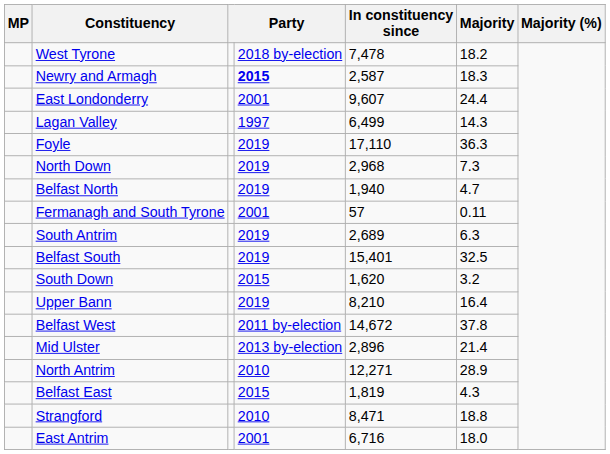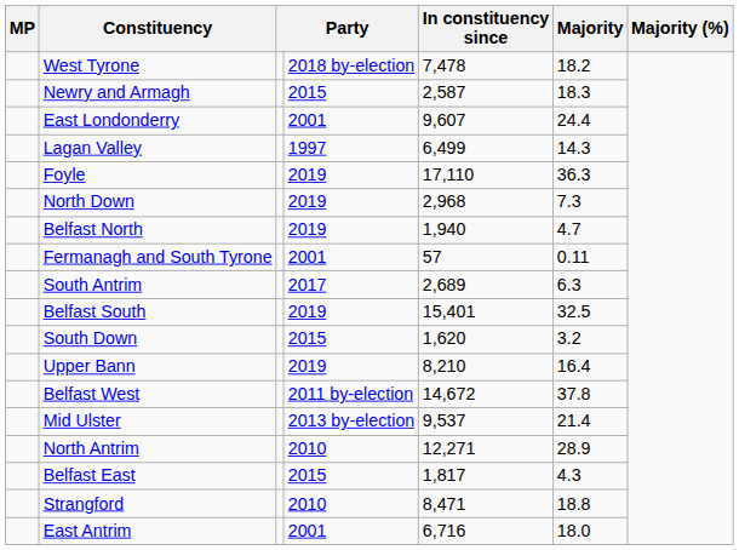 <table class="wikitable sortable">
 <tr>
 <th>MP</th>
 <th>Constituency</th>
 <th colspan="2">Party</th>
 <th>In constituency<br>since</th>
 <th>Majority</th>
 <th>Majority (%)</th>
 </tr>
 <tr>
 <td></td>
 <td><a href='#'>West Tyrone</a></td>
 <td></td>
 <td><a href='#'>2018 by-election</a></td>
 <td>7,478</td>
 <td>18.2</td>
 </tr>
 <tr>
 <td></td>
 <td><a href='#'>Newry and Armagh</a></td>
 <td></td>
-<td><strong><a href='#'>2015</a></strong></td>
+<td><a href='#'>2015</a></td>
 <td>2,587</td>
 <td>18.3</td>
 </tr>
 <tr>
 <td></td>
 <td><a href='#'>East Londonderry</a></td>
 <td></td>
 <td><a href='#'>2001</a></td>
 <td>9,607</td>
 <td>24.4</td>
 </tr>
 <tr>
 <td></td>
 <td><a href='#'>Lagan Valley</a></td>
 <td></td>
 <td><a href='#'>1997</a></td>
 <td>6,499</td>
 <td>14.3</td>
 </tr>
 <tr>
 <td></td>
 <td><a href='#'>Foyle</a></td>
 <td></td>
 <td><a href='#'>2019</a></td>
 <td>17,110</td>
 <td>36.3</td>
 </tr>
 <tr>
 <td></td>
 <td><a href='#'>North Down</a></td>
 <td></td>
 <td><a href='#'>2019</a></td>
 <td>2,968</td>
 <td>7.3</td>
 </tr>
 <tr>
 <td></td>
 <td><a href='#'>Belfast North</a></td>
 <td></td>
 <td><a href='#'>2019</a></td>
 <td>1,940</td>
 <td>4.7</td>
 </tr>
 <tr>
 <td></td>
 <td><a href='#'>Fermanagh and South Tyrone</a></td>
 <td></td>
 <td><a href='#'>2001</a></td>
 <td>57</td>
 <td>0.11</td>
 </tr>
 <tr>
 <td></td>
 <td><a href='#'>South Antrim</a></td>
 <td></td>
-<td><a href='#'>2019</a></td>
+<td><a href='#'>2017</a></td>
 <td>2,689</td>
 <td>6.3</td>
 </tr>
 <tr>
 <td></td>
 <td><a href='#'>Belfast South</a></td>
 <td></td>
 <td><a href='#'>2019</a></td>
 <td>15,401</td>
 <td>32.5</td>
 </tr>
 <tr>
 <td></td>
 <td><a href='#'>South Down</a></td>
 <td></td>
 <td><a href='#'>2015</a></td>
 <td>1,620</td>
 <td>3.2</td>
 </tr>
 <tr>
 <td></td>
 <td><a href='#'>Upper Bann</a></td>
 <td></td>
 <td><a href='#'>2019</a></td>
 <td>8,210</td>
 <td>16.4</td>
 </tr>
 <tr>
 <td></td>
 <td><a href='#'>Belfast West</a></td>
 <td></td>
 <td><a href='#'>2011 by-election</a></td>
 <td>14,672</td>
 <td>37.8</td>
 </tr>
 <tr>
 <td></td>
 <td><a href='#'>Mid Ulster</a></td>
 <td></td>
 <td><a href='#'>2013 by-election</a></td>
-<td>2,896</td>
+<td>9,537</td>
 <td>21.4</td>
 </tr>
 <tr>
 <td></td>
 <td><a href='#'>North Antrim</a></td>
 <td></td>
 <td><a href='#'>2010</a></td>
 <td>12,271</td>
 <td>28.9</td>
 </tr>
 <tr>
 <td></td>
 <td><a href='#'>Belfast East</a></td>
 <td></td>
 <td><a href='#'>2015</a></td>
-<td>1,819</td>
+<td>1,817</td>
 <td>4.3</td>
 </tr>
 <tr>
 <td></td>
 <td><a href='#'>Strangford</a></td>
 <td></td>
 <td><a href='#'>2010</a></td>
 <td>8,471</td>
 <td>18.8</td>
 </tr>
 <tr>
 <td></td>
 <td><a href='#'>East Antrim</a></td>
 <td></td>
 <td><a href='#'>2001</a></td>
 <td>6,716</td>
 <td>18.0</td>
 </tr>
 </table>
